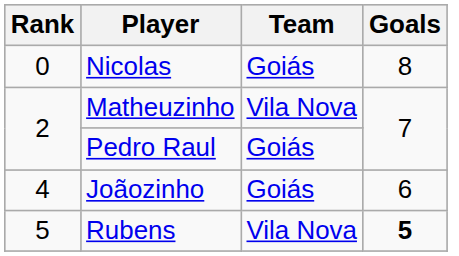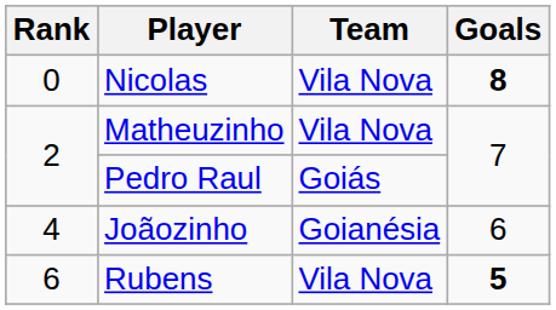 <table class="wikitable" style="text-align:center">
 <tr>
 <th>Rank</th>
 <th>Player</th>
 <th>Team</th>
 <th>Goals</th>
 </tr>
 <tr>
 <td>0</td>
 <td align=left><a href='#'>Nicolas</a></td>
-<td align=left><a href='#'>Goiás</a></td>
-<td>8</td>
+<td align=left><a href='#'>Vila Nova</a></td>
+<td><strong>8</strong></td>
 </tr>
 <tr>
 <td rowspan=2>2</td>
 <td align=left><a href='#'>Matheuzinho</a></td>
 <td align=left><a href='#'>Vila Nova</a></td>
 <td rowspan=2>7</td>
 </tr>
 <tr>
 <td align=left><a href='#'>Pedro Raul</a></td>
 <td align=left><a href='#'>Goiás</a></td>
 </tr>
 <tr>
 <td>4</td>
 <td align=left><a href='#'>Joãozinho</a></td>
-<td align=left><a href='#'>Goiás</a></td>
+<td align=left><a href='#'>Goianésia</a></td>
 <td>6</td>
 </tr>
 <tr>
-<td>5</td>
+<td>6</td>
 <td align=left><a href='#'>Rubens</a></td>
 <td align=left><a href='#'>Vila Nova</a></td>
 <td><strong>5</strong></td>
 </tr>
 </table>
